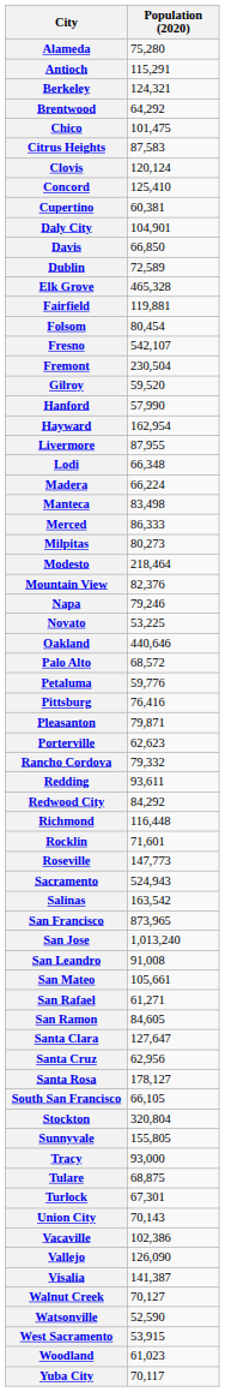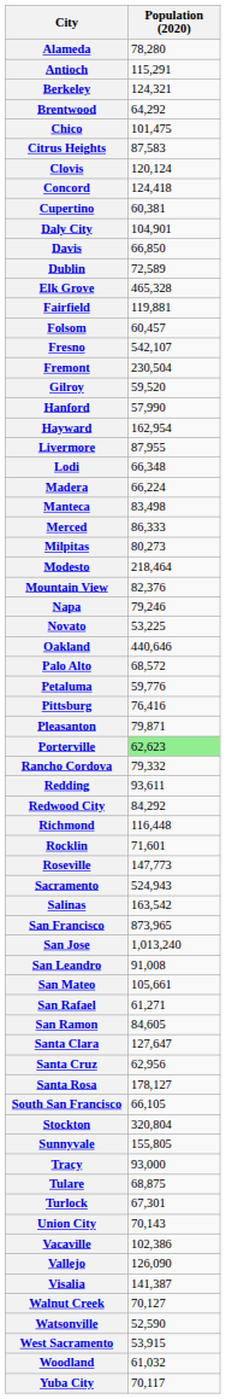 <table class="wikitable plainrowheaders sortable" style="font-size:100%;">
 <tr>
 <th scope="col" width="150">City</th>
 <th scope="col" width="110">Population (2020)</th>
 </tr>
 <tr>
 <th scope="row"><a href='#'>Alameda</a></th>
-<td>75,280</td>
+<td>78,280</td>
 </tr>
 <tr>
 <th scope="row"><a href='#'>Antioch</a></th>
 <td>115,291</td>
 </tr>
 <tr>
 <th scope="row"><a href='#'>Berkeley</a></th>
 <td>124,321</td>
 </tr>
 <tr>
 <th scope="row"><a href='#'>Brentwood</a></th>
 <td>64,292</td>
 </tr>
 <tr>
 <th scope="row"><a href='#'>Chico</a></th>
 <td>101,475</td>
 </tr>
 <tr>
 <th scope="row"><a href='#'>Citrus Heights</a></th>
 <td>87,583</td>
 </tr>
 <tr>
 <th scope="row"><a href='#'>Clovis</a></th>
 <td>120,124</td>
 </tr>
 <tr>
 <th scope="row"><a href='#'>Concord</a></th>
-<td>125,410</td>
+<td>124,418</td>
 </tr>
 <tr>
 <th scope="row"><a href='#'>Cupertino</a></th>
 <td>60,381</td>
 </tr>
 <tr>
 <th scope="row"><a href='#'>Daly City</a></th>
 <td>104,901</td>
 </tr>
 <tr>
 <th scope="row"><a href='#'>Davis</a></th>
 <td>66,850</td>
 </tr>
 <tr>
 <th scope="row"><a href='#'>Dublin</a></th>
 <td>72,589</td>
 </tr>
 <tr>
 <th scope="row"><a href='#'>Elk Grove</a></th>
 <td>465,328</td>
 </tr>
 <tr>
 <th scope="row"><a href='#'>Fairfield</a></th>
 <td>119,881</td>
 </tr>
 <tr>
 <th scope="row"><a href='#'>Folsom</a></th>
-<td>80,454</td>
+<td>60,457</td>
 </tr>
 <tr>
 <th scope="row"><a href='#'>Fresno</a></th>
 <td>542,107</td>
 </tr>
 <tr>
 <th scope="row"><a href='#'>Fremont</a></th>
 <td>230,504</td>
 </tr>
 <tr>
 <th scope="row"><a href='#'>Gilroy</a></th>
 <td>59,520</td>
 </tr>
 <tr>
 <th scope="row"><a href='#'>Hanford</a></th>
 <td>57,990</td>
 </tr>
 <tr>
 <th scope="row"><a href='#'>Hayward</a></th>
 <td>162,954</td>
 </tr>
 <tr>
 <th scope="row"><a href='#'>Livermore</a></th>
 <td>87,955</td>
 </tr>
 <tr>
 <th scope="row"><a href='#'>Lodi</a></th>
 <td>66,348</td>
 </tr>
 <tr>
 <th scope="row"><a href='#'>Madera</a></th>
 <td>66,224</td>
 </tr>
 <tr>
 <th scope="row"><a href='#'>Manteca</a></th>
 <td>83,498</td>
 </tr>
 <tr>
 <th scope="row"><a href='#'>Merced</a></th>
 <td>86,333</td>
 </tr>
 <tr>
 <th scope="row"><a href='#'>Milpitas</a></th>
 <td>80,273</td>
 </tr>
 <tr>
 <th scope="row"><a href='#'>Modesto</a></th>
 <td>218,464</td>
 </tr>
 <tr>
 <th scope="row"><a href='#'>Mountain View</a></th>
 <td>82,376</td>
 </tr>
 <tr>
 <th scope="row"><a href='#'>Napa</a></th>
 <td>79,246</td>
 </tr>
 <tr>
 <th scope="row"><a href='#'>Novato</a></th>
 <td>53,225</td>
 </tr>
 <tr>
 <th scope="row"><a href='#'>Oakland</a></th>
 <td>440,646</td>
 </tr>
 <tr>
 <th scope="row"><a href='#'>Palo Alto</a></th>
 <td>68,572</td>
 </tr>
 <tr>
 <th scope="row"><a href='#'>Petaluma</a></th>
 <td>59,776</td>
 </tr>
 <tr>
 <th scope="row"><a href='#'>Pittsburg</a></th>
 <td>76,416</td>
 </tr>
 <tr>
 <th scope="row"><a href='#'>Pleasanton</a></th>
 <td>79,871</td>
 </tr>
 <tr>
 <th scope="row"><a href='#'>Porterville</a></th>
-<td>62,623</td>
+<td style="background: lightgreen;">62,623</td>
 </tr>
 <tr>
 <th scope="row"><a href='#'>Rancho Cordova</a></th>
 <td>79,332</td>
 </tr>
 <tr>
 <th scope="row"><a href='#'>Redding</a></th>
 <td>93,611</td>
 </tr>
 <tr>
 <th scope="row"><a href='#'>Redwood City</a></th>
 <td>84,292</td>
 </tr>
 <tr>
 <th scope="row"><a href='#'>Richmond</a></th>
 <td>116,448</td>
 </tr>
 <tr>
 <th scope="row"><a href='#'>Rocklin</a></th>
 <td>71,601</td>
 </tr>
 <tr>
 <th scope="row"><a href='#'>Roseville</a></th>
 <td>147,773</td>
 </tr>
 <tr>
 <th scope="row"><a href='#'>Sacramento</a></th>
 <td>524,943</td>
 </tr>
 <tr>
 <th scope="row"><a href='#'>Salinas</a></th>
 <td>163,542</td>
 </tr>
 <tr>
 <th scope="row"><a href='#'>San Francisco</a></th>
 <td>873,965</td>
 </tr>
 <tr>
 <th scope="row"><a href='#'>San Jose</a></th>
 <td>1,013,240</td>
 </tr>
 <tr>
 <th scope="row"><a href='#'>San Leandro</a></th>
 <td>91,008</td>
 </tr>
 <tr>
 <th scope="row"><a href='#'>San Mateo</a></th>
 <td>105,661</td>
 </tr>
 <tr>
 <th scope="row"><a href='#'>San Rafael</a></th>
 <td>61,271</td>
 </tr>
 <tr>
 <th scope="row"><a href='#'>San Ramon</a></th>
 <td>84,605</td>
 </tr>
 <tr>
 <th scope="row"><a href='#'>Santa Clara</a></th>
 <td>127,647</td>
 </tr>
 <tr>
 <th scope="row"><a href='#'>Santa Cruz</a></th>
 <td>62,956</td>
 </tr>
 <tr>
 <th scope="row"><a href='#'>Santa Rosa</a></th>
 <td>178,127</td>
 </tr>
 <tr>
 <th scope="row"><a href='#'>South San Francisco</a></th>
 <td>66,105</td>
 </tr>
 <tr>
 <th scope="row"><a href='#'>Stockton</a></th>
 <td>320,804</td>
 </tr>
 <tr>
 <th scope="row"><a href='#'>Sunnyvale</a></th>
 <td>155,805</td>
 </tr>
 <tr>
 <th scope="row"><a href='#'>Tracy</a></th>
 <td>93,000</td>
 </tr>
 <tr>
 <th scope="row"><a href='#'>Tulare</a></th>
 <td>68,875</td>
 </tr>
 <tr>
 <th scope="row"><a href='#'>Turlock</a></th>
 <td>67,301</td>
 </tr>
 <tr>
 <th scope="row"><a href='#'>Union City</a></th>
 <td>70,143</td>
 </tr>
 <tr>
 <th scope="row"><a href='#'>Vacaville</a></th>
 <td>102,386</td>
 </tr>
 <tr>
 <th scope="row"><a href='#'>Vallejo</a></th>
 <td>126,090</td>
 </tr>
 <tr>
 <th scope="row"><a href='#'>Visalia</a></th>
 <td>141,387</td>
 </tr>
 <tr>
 <th scope="row"><a href='#'>Walnut Creek</a></th>
 <td>70,127</td>
 </tr>
 <tr>
 <th scope="row"><a href='#'>Watsonville</a></th>
 <td>52,590</td>
 </tr>
 <tr>
 <th scope="row"><a href='#'>West Sacramento</a></th>
 <td>53,915</td>
 </tr>
 <tr>
 <th scope="row"><a href='#'>Woodland</a></th>
-<td>61,023</td>
+<td>61,032</td>
 </tr>
 <tr>
 <th scope="row"><a href='#'>Yuba City</a></th>
 <td>70,117</td>
 </tr>
 </table>
